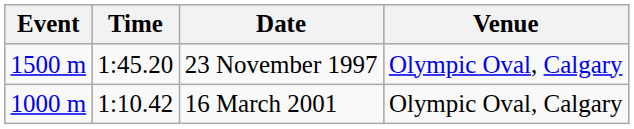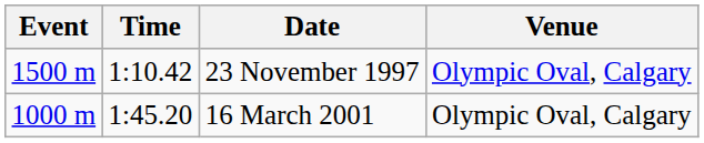 <table class='wikitable'>
 <tr>
 <th>Event</th>
 <th>Time</th>
 <th>Date</th>
 <th>Venue</th>
 </tr>
 <tr>
 <td><a href='#'>1500 m</a></td>
-<td>1:45.20</td>
+<td>1:10.42</td>
 <td>23 November 1997</td>
 <td align=left><a href='#'>Olympic Oval</a>, <a href='#'>Calgary</a></td>
 </tr>
 <tr>
 <td><a href='#'>1000 m</a></td>
-<td>1:10.42</td>
+<td>1:45.20</td>
 <td>16 March 2001</td>
 <td align=left>Olympic Oval, Calgary</td>
 </tr>
 </table>
